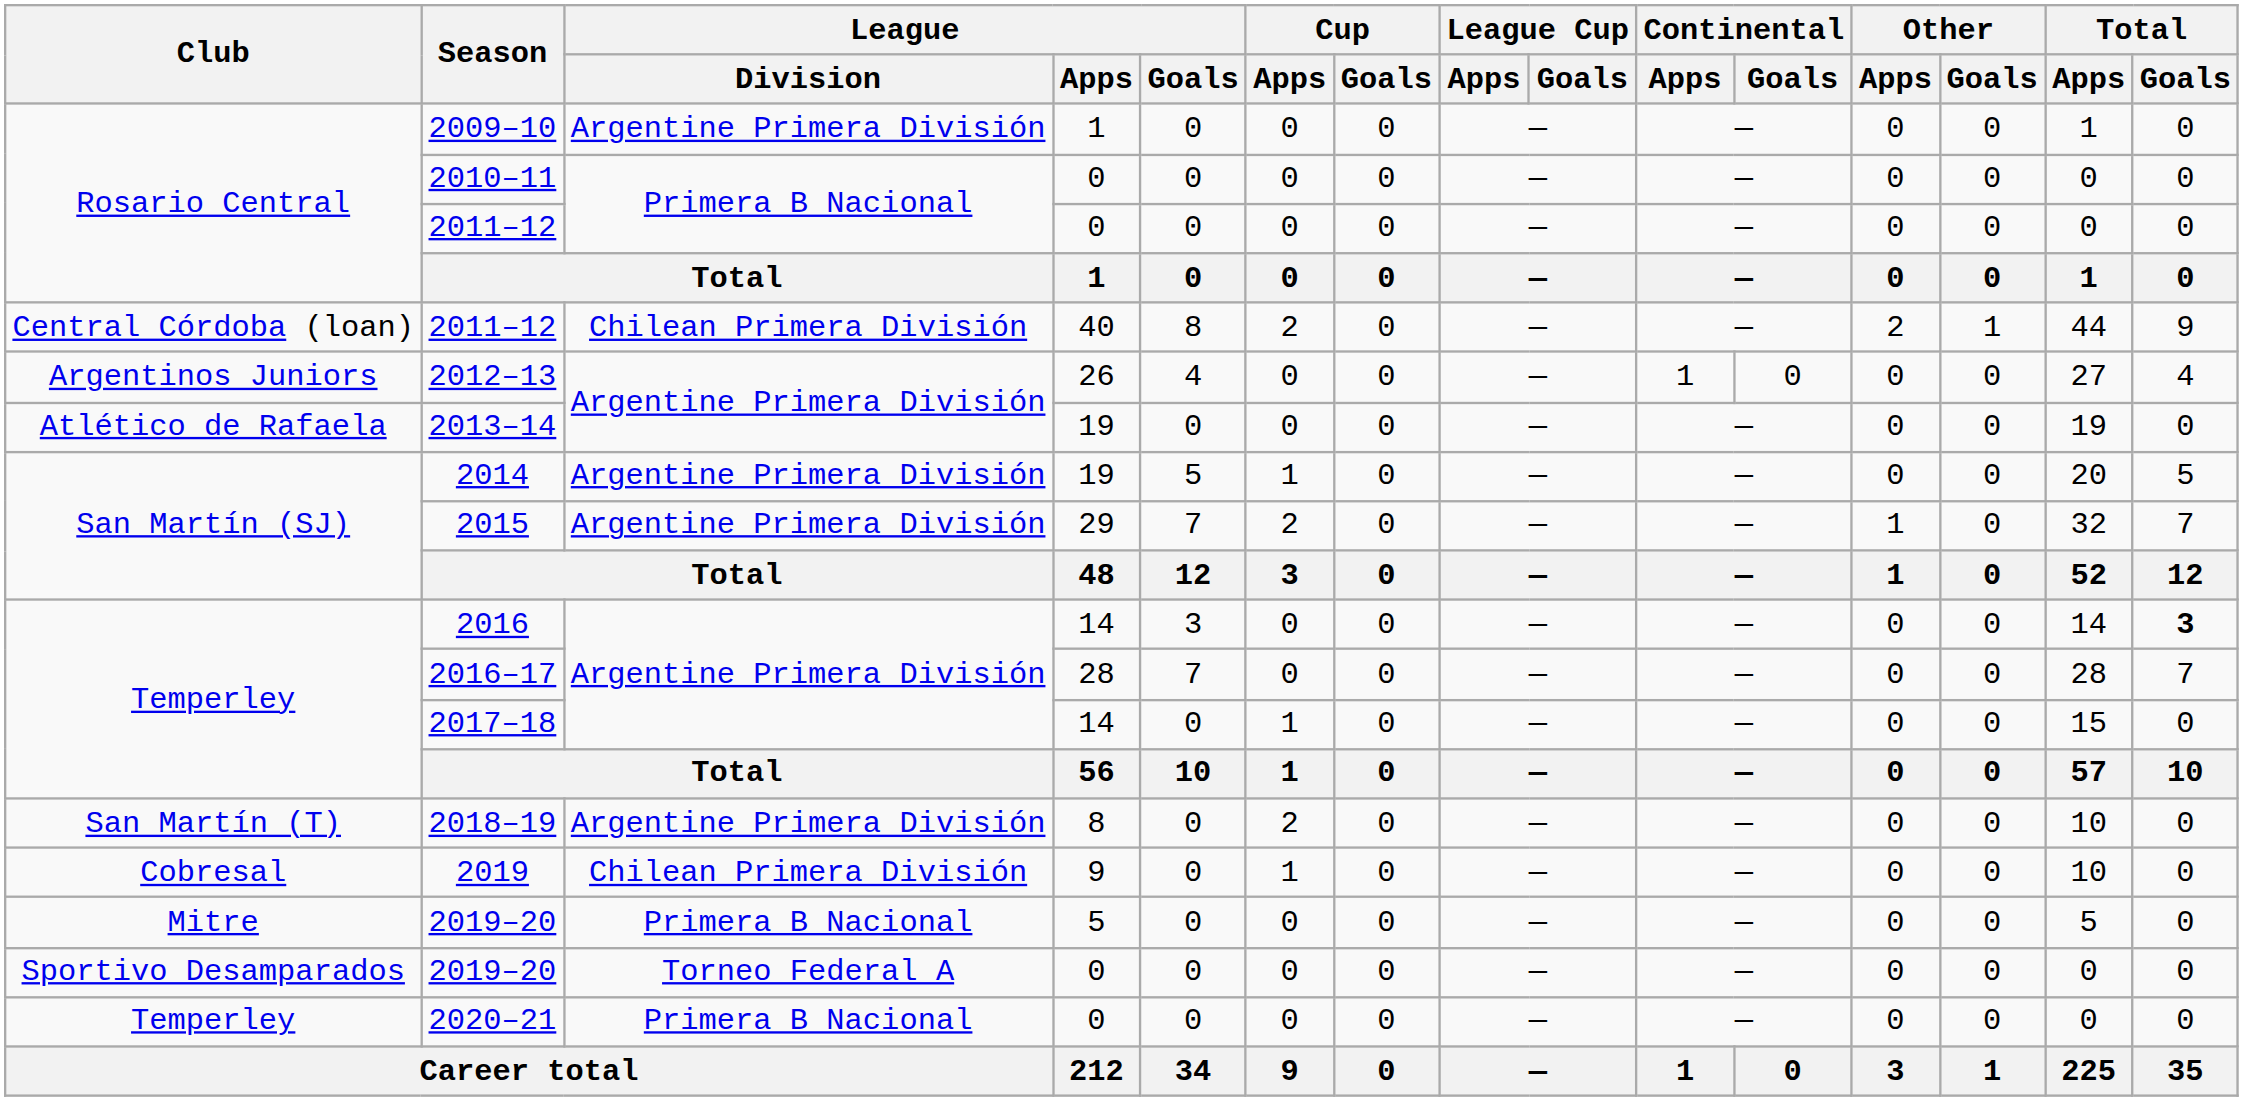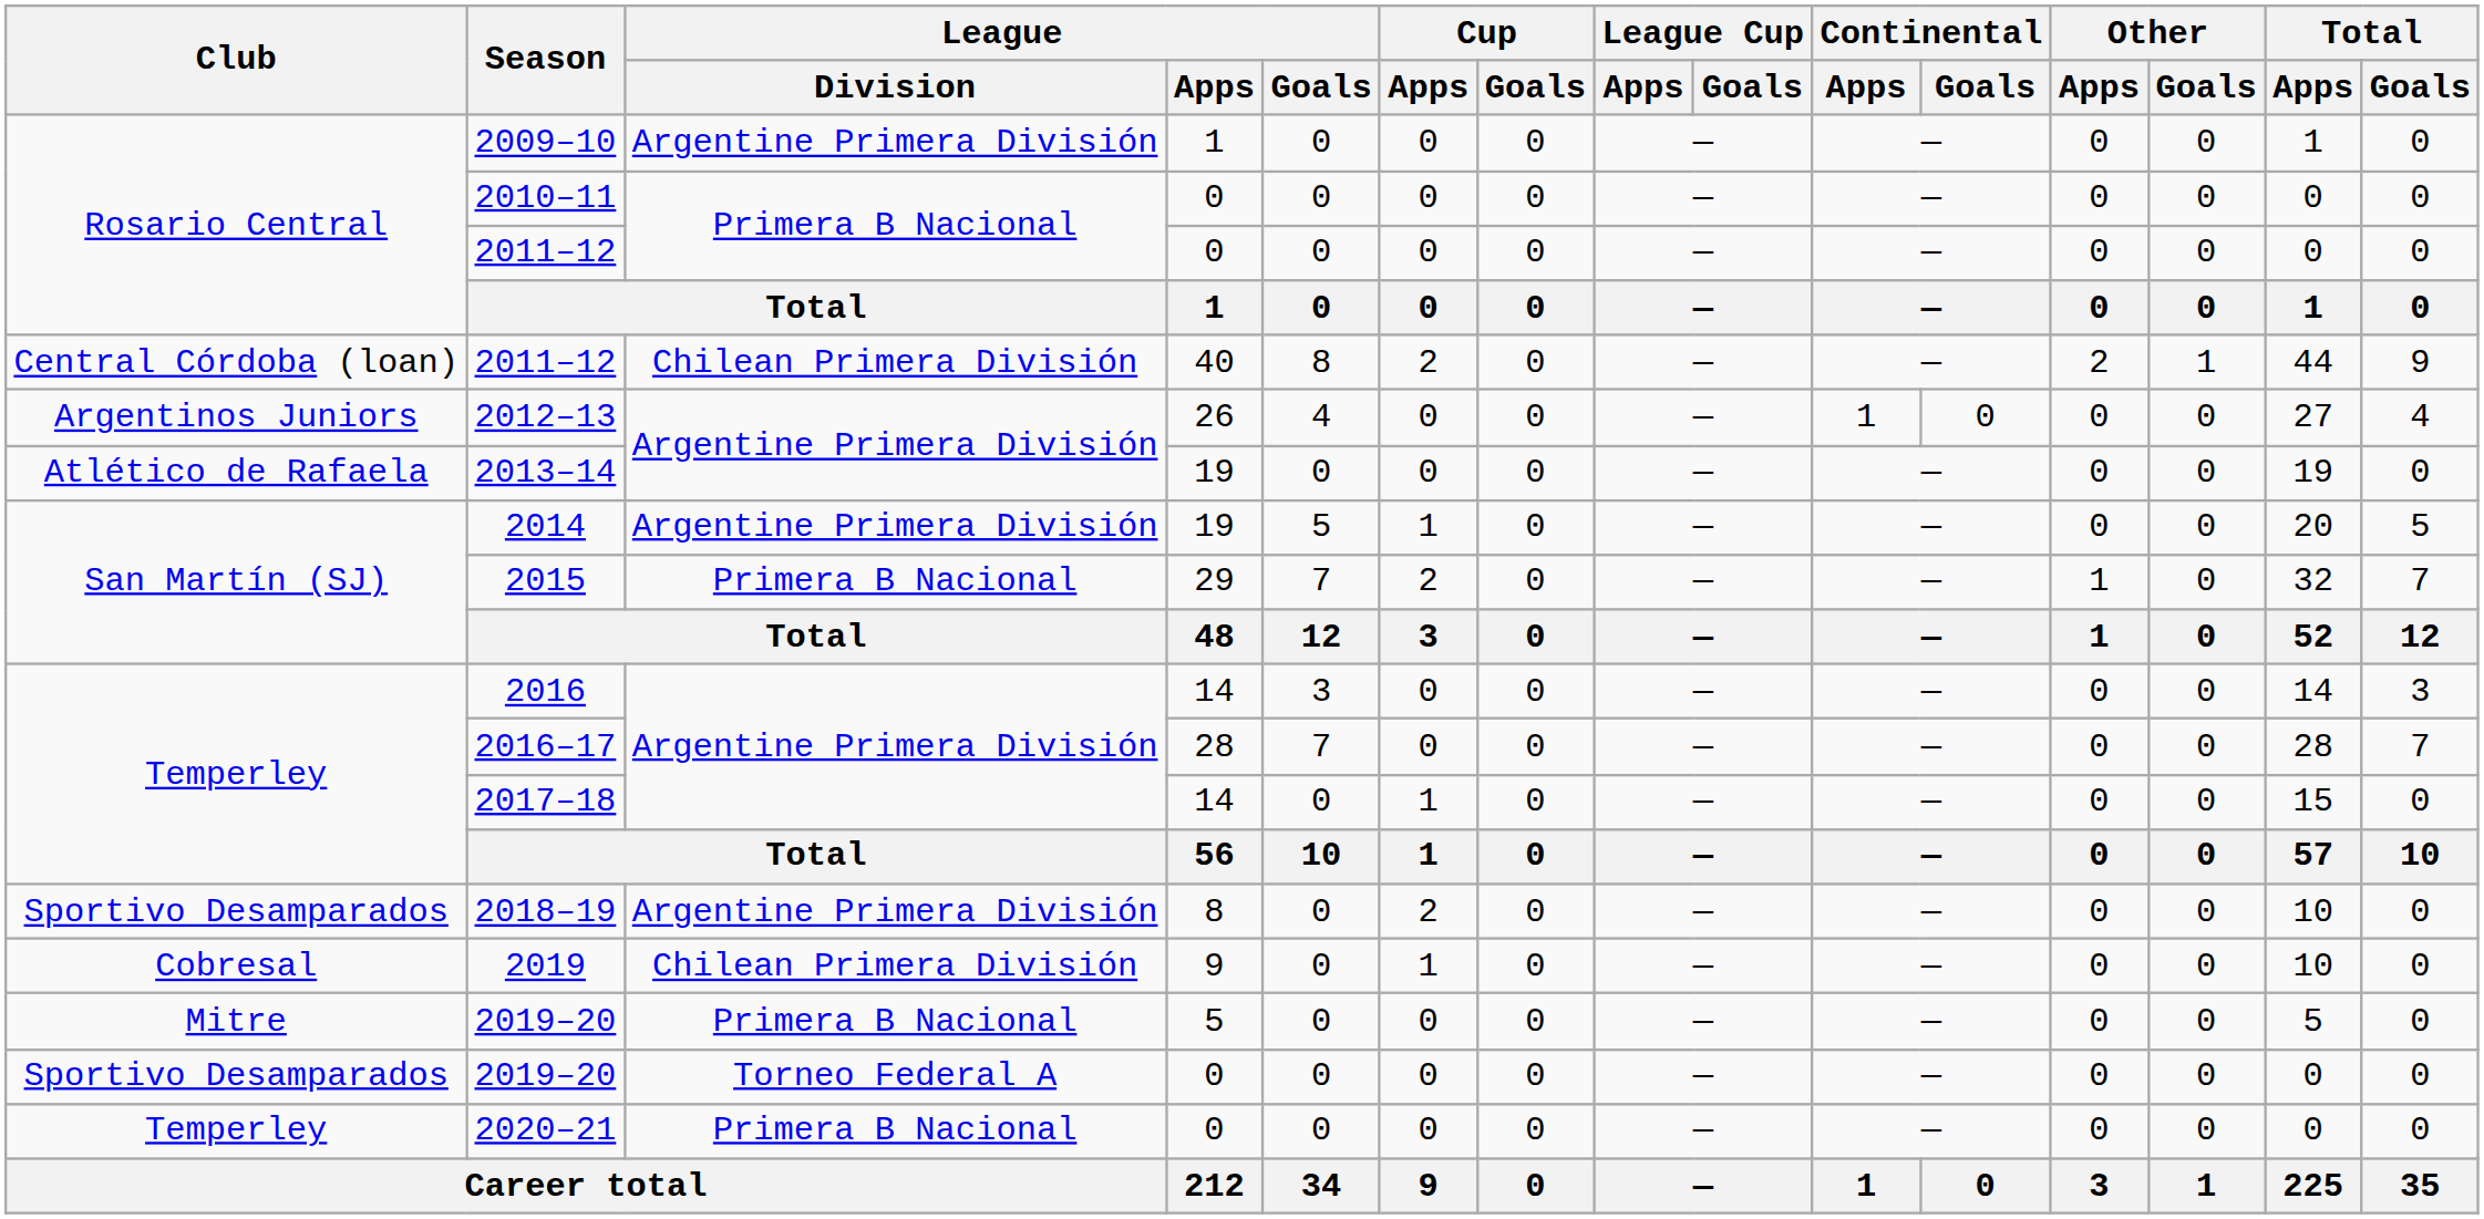 <table class="wikitable" style="text-align:center">
 <tr>
 <th rowspan="2">Club</th>
 <th rowspan="2">Season</th>
 <th colspan="3">League</th>
 <th colspan="2">Cup</th>
 <th colspan="2">League Cup</th>
 <th colspan="2">Continental</th>
 <th colspan="2">Other</th>
 <th colspan="2">Total</th>
 </tr>
 <tr>
 <th>Division</th>
 <th>Apps</th>
 <th>Goals</th>
 <th>Apps</th>
 <th>Goals</th>
 <th>Apps</th>
 <th>Goals</th>
 <th>Apps</th>
 <th>Goals</th>
 <th>Apps</th>
 <th>Goals</th>
 <th>Apps</th>
 <th>Goals</th>
 </tr>
 <tr>
 <td rowspan="4"><a href='#'>Rosario Central</a></td>
 <td><a href='#'>2009–10</a></td>
 <td rowspan="1"><a href='#'>Argentine Primera División</a></td>
 <td>1</td>
 <td>0</td>
 <td>0</td>
 <td>0</td>
 <td colspan="2">—</td>
 <td colspan="2">—</td>
 <td>0</td>
 <td>0</td>
 <td>1</td>
 <td>0</td>
 </tr>
 <tr>
 <td><a href='#'>2010–11</a></td>
 <td rowspan="2"><a href='#'>Primera B Nacional</a></td>
 <td>0</td>
 <td>0</td>
 <td>0</td>
 <td>0</td>
 <td colspan="2">—</td>
 <td colspan="2">—</td>
 <td>0</td>
 <td>0</td>
 <td>0</td>
 <td>0</td>
 </tr>
 <tr>
 <td><a href='#'>2011–12</a></td>
 <td>0</td>
 <td>0</td>
 <td>0</td>
 <td>0</td>
 <td colspan="2">—</td>
 <td colspan="2">—</td>
 <td>0</td>
 <td>0</td>
 <td>0</td>
 <td>0</td>
 </tr>
 <tr>
 <th colspan="2">Total</th>
 <th>1</th>
 <th>0</th>
 <th>0</th>
 <th>0</th>
 <th colspan="2">—</th>
 <th colspan="2">—</th>
 <th>0</th>
 <th>0</th>
 <th>1</th>
 <th>0</th>
 </tr>
 <tr>
 <td rowspan="1"><a href='#'>Central Córdoba</a> (loan)</td>
 <td><a href='#'>2011–12</a></td>
 <td rowspan="1"><a href='#'>Chilean Primera División</a></td>
 <td>40</td>
 <td>8</td>
 <td>2</td>
 <td>0</td>
 <td colspan="2">—</td>
 <td colspan="2">—</td>
 <td>2</td>
 <td>1</td>
 <td>44</td>
 <td>9</td>
 </tr>
 <tr>
 <td rowspan="1"><a href='#'>Argentinos Juniors</a></td>
 <td><a href='#'>2012–13</a></td>
 <td rowspan="2"><a href='#'>Argentine Primera División</a></td>
 <td>26</td>
 <td>4</td>
 <td>0</td>
 <td>0</td>
 <td colspan="2">—</td>
 <td>1</td>
 <td>0</td>
 <td>0</td>
 <td>0</td>
 <td>27</td>
 <td>4</td>
 </tr>
 <tr>
 <td rowspan="1"><a href='#'>Atlético de Rafaela</a></td>
 <td><a href='#'>2013–14</a></td>
 <td>19</td>
 <td>0</td>
 <td>0</td>
 <td>0</td>
 <td colspan="2">—</td>
 <td colspan="2">—</td>
 <td>0</td>
 <td>0</td>
 <td>19</td>
 <td>0</td>
 </tr>
 <tr>
 <td rowspan="3"><a href='#'>San Martín (SJ)</a></td>
 <td><a href='#'>2014</a></td>
 <td rowspan="1"><a href='#'>Argentine Primera División</a></td>
 <td>19</td>
 <td>5</td>
 <td>1</td>
 <td>0</td>
 <td colspan="2">—</td>
 <td colspan="2">—</td>
 <td>0</td>
 <td>0</td>
 <td>20</td>
 <td>5</td>
 </tr>
 <tr>
 <td><a href='#'>2015</a></td>
-<td rowspan="1"><a href='#'>Argentine Primera División</a></td>
+<td rowspan="1"><a href='#'>Primera B Nacional</a></td>
 <td>29</td>
 <td>7</td>
 <td>2</td>
 <td>0</td>
 <td colspan="2">—</td>
 <td colspan="2">—</td>
 <td>1</td>
 <td>0</td>
 <td>32</td>
 <td>7</td>
 </tr>
 <tr>
 <th colspan="2">Total</th>
 <th>48</th>
 <th>12</th>
 <th>3</th>
 <th>0</th>
 <th colspan="2">—</th>
 <th colspan="2">—</th>
 <th>1</th>
 <th>0</th>
 <th>52</th>
 <th>12</th>
 </tr>
 <tr>
 <td rowspan="4"><a href='#'>Temperley</a></td>
 <td><a href='#'>2016</a></td>
 <td rowspan="3"><a href='#'>Argentine Primera División</a></td>
 <td>14</td>
 <td>3</td>
 <td>0</td>
 <td>0</td>
 <td colspan="2">—</td>
 <td colspan="2">—</td>
 <td>0</td>
 <td>0</td>
 <td>14</td>
-<td><strong>3</strong></td>
+<td>3</td>
 </tr>
 <tr>
 <td><a href='#'>2016–17</a></td>
 <td>28</td>
 <td>7</td>
 <td>0</td>
 <td>0</td>
 <td colspan="2">—</td>
 <td colspan="2">—</td>
 <td>0</td>
 <td>0</td>
 <td>28</td>
 <td>7</td>
 </tr>
 <tr>
 <td><a href='#'>2017–18</a></td>
 <td>14</td>
 <td>0</td>
 <td>1</td>
 <td>0</td>
 <td colspan="2">—</td>
 <td colspan="2">—</td>
 <td>0</td>
 <td>0</td>
 <td>15</td>
 <td>0</td>
 </tr>
 <tr>
 <th colspan="2">Total</th>
 <th>56</th>
 <th>10</th>
 <th>1</th>
 <th>0</th>
 <th colspan="2">—</th>
 <th colspan="2">—</th>
 <th>0</th>
 <th>0</th>
 <th>57</th>
 <th>10</th>
 </tr>
 <tr>
-<td rowspan="1"><a href='#'>San Martín (T)</a></td>
+<td rowspan="1"><a href='#'>Sportivo Desamparados</a></td>
 <td><a href='#'>2018–19</a></td>
 <td rowspan="1"><a href='#'>Argentine Primera División</a></td>
 <td>8</td>
 <td>0</td>
 <td>2</td>
 <td>0</td>
 <td colspan="2">—</td>
 <td colspan="2">—</td>
 <td>0</td>
 <td>0</td>
 <td>10</td>
 <td>0</td>
 </tr>
 <tr>
 <td rowspan="1"><a href='#'>Cobresal</a></td>
 <td><a href='#'>2019</a></td>
 <td rowspan="1"><a href='#'>Chilean Primera División</a></td>
 <td>9</td>
 <td>0</td>
 <td>1</td>
 <td>0</td>
 <td colspan="2">—</td>
 <td colspan="2">—</td>
 <td>0</td>
 <td>0</td>
 <td>10</td>
 <td>0</td>
 </tr>
 <tr>
 <td rowspan="1"><a href='#'>Mitre</a></td>
 <td><a href='#'>2019–20</a></td>
 <td rowspan="1"><a href='#'>Primera B Nacional</a></td>
 <td>5</td>
 <td>0</td>
 <td>0</td>
 <td>0</td>
 <td colspan="2">—</td>
 <td colspan="2">—</td>
 <td>0</td>
 <td>0</td>
 <td>5</td>
 <td>0</td>
 </tr>
 <tr>
 <td rowspan="1"><a href='#'>Sportivo Desamparados</a></td>
 <td><a href='#'>2019–20</a></td>
 <td rowspan="1"><a href='#'>Torneo Federal A</a></td>
 <td>0</td>
 <td>0</td>
 <td>0</td>
 <td>0</td>
 <td colspan="2">—</td>
 <td colspan="2">—</td>
 <td>0</td>
 <td>0</td>
 <td>0</td>
 <td>0</td>
 </tr>
 <tr>
 <td rowspan="1"><a href='#'>Temperley</a></td>
 <td><a href='#'>2020–21</a></td>
 <td rowspan="1"><a href='#'>Primera B Nacional</a></td>
 <td>0</td>
 <td>0</td>
 <td>0</td>
 <td>0</td>
 <td colspan="2">—</td>
 <td colspan="2">—</td>
 <td>0</td>
 <td>0</td>
 <td>0</td>
 <td>0</td>
 </tr>
 <tr>
 <th colspan="3">Career total</th>
 <th>212</th>
 <th>34</th>
 <th>9</th>
 <th>0</th>
 <th colspan="2">—</th>
 <th>1</th>
 <th>0</th>
 <th>3</th>
 <th>1</th>
 <th>225</th>
 <th>35</th>
 </tr>
 </table>
